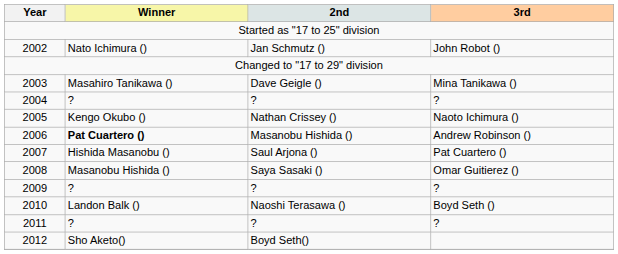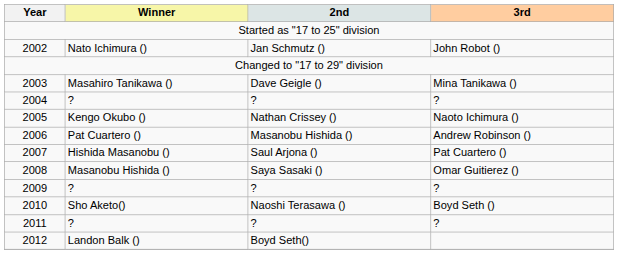 <table class="wikitable" width=100%>
 <tr>
 <th width=10%>Year</th>
 <th style="background-color: #F7F6A8;" width=30%>Winner</th>
 <th style="background-color: #DCE5E5;" width=30%>2nd</th>
 <th style="background-color: #FFCDA0;" width=30%>3rd</th>
 </tr>
 <tr>
 <td align=center colspan="4">Started as "17 to 25" division</td>
 </tr>
 <tr>
 <td align=center>2002 </td>
 <td>Nato Ichimura ()</td>
 <td>Jan Schmutz ()</td>
 <td>John Robot ()</td>
 </tr>
 <tr>
 <td align=center colspan="4">Changed to "17 to 29" division</td>
 </tr>
 <tr>
 <td align=center>2003 </td>
 <td>Masahiro Tanikawa ()</td>
 <td>Dave Geigle ()</td>
 <td>Mina Tanikawa ()</td>
 </tr>
 <tr>
 <td align=center>2004</td>
 <td>?</td>
 <td>?</td>
 <td>?</td>
 </tr>
 <tr>
 <td align=center>2005 </td>
 <td>Kengo Okubo ()</td>
 <td>Nathan Crissey ()</td>
 <td>Naoto Ichimura ()</td>
 </tr>
 <tr>
 <td align=center>2006 </td>
-<td><strong>Pat Cuartero ()</strong></td>
+<td>Pat Cuartero ()</td>
 <td>Masanobu Hishida ()</td>
 <td>Andrew Robinson ()</td>
 </tr>
 <tr>
 <td align=center>2007 </td>
 <td>Hishida Masanobu ()</td>
 <td>Saul Arjona ()</td>
 <td>Pat Cuartero ()</td>
 </tr>
 <tr>
 <td align=center>2008 </td>
 <td>Masanobu Hishida ()</td>
 <td>Saya Sasaki ()</td>
 <td>Omar Guitierez ()</td>
 </tr>
 <tr>
 <td align=center>2009</td>
 <td>?</td>
 <td>?</td>
 <td>?</td>
 </tr>
 <tr>
 <td align=center>2010 </td>
-<td>Landon Balk ()</td>
+<td>Sho Aketo()</td>
 <td>Naoshi Terasawa ()</td>
 <td>Boyd Seth ()</td>
 </tr>
 <tr>
 <td align=center>2011</td>
 <td>?</td>
 <td>?</td>
 <td>?</td>
 </tr>
 <tr>
 <td align=center>2012 </td>
-<td>Sho Aketo()</td>
+<td>Landon Balk ()</td>
 <td>Boyd Seth()</td>
 <td></td>
 </tr>
 <tr>
 </tr>
 </table>
